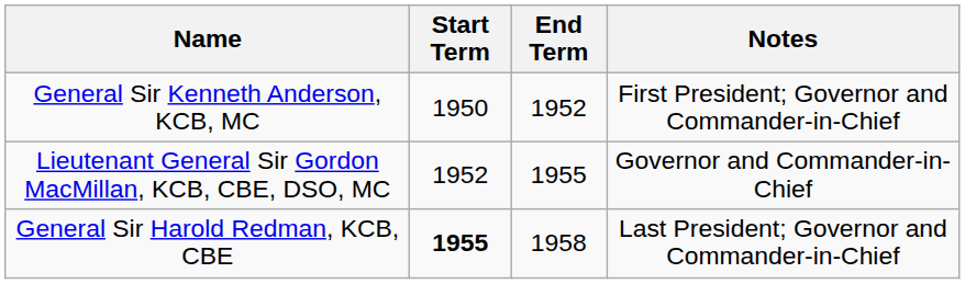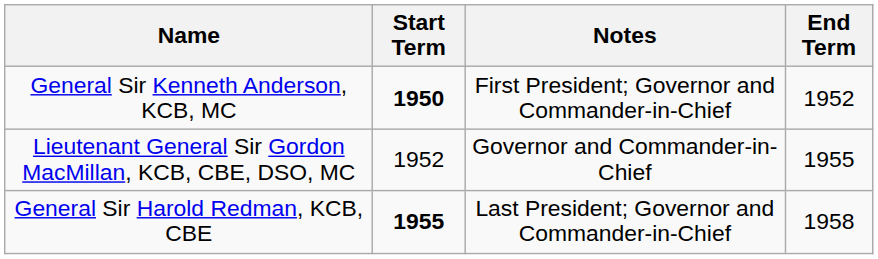 <table class="wikitable" style="text-align:center">
 <tr>
 <th>Name</th>
 <th>Start Term</th>
+<th>Notes</th>
 <th>End Term</th>
-<th>Notes</th>
 </tr>
 <tr>
 <td><a href='#'>General</a> Sir <a href='#'>Kenneth Anderson</a>, KCB, MC</td>
-<td>1950</td>
+<td><strong>1950</strong></td>
+<td>First President; Governor and Commander-in-Chief</td>
 <td>1952</td>
-<td>First President; Governor and Commander-in-Chief</td>
 </tr>
 <tr>
 <td><a href='#'>Lieutenant General</a> Sir <a href='#'>Gordon MacMillan</a>, KCB, CBE, DSO, MC</td>
 <td>1952</td>
+<td>Governor and Commander-in-Chief</td>
 <td>1955</td>
-<td>Governor and Commander-in-Chief</td>
 </tr>
 <tr>
 <td><a href='#'>General</a> Sir <a href='#'>Harold Redman</a>, KCB, CBE</td>
 <td><strong>1955</strong></td>
+<td>Last President; Governor and Commander-in-Chief</td>
 <td>1958</td>
-<td>Last President; Governor and Commander-in-Chief</td>
 </tr>
 </table>
